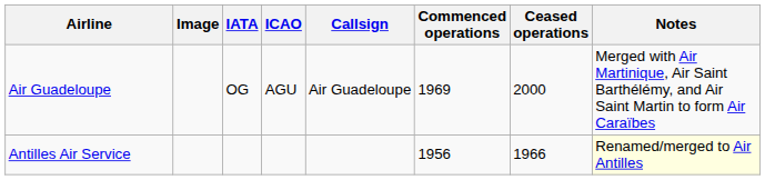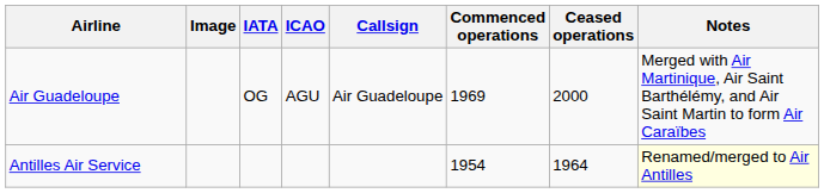 <table class="wikitable sortable" style="border-collapse:collapse; margin:auto;" border="1" cellpadding="3">
 <tr valign="middle">
 <th style="width:175px;">Airline</th>
 <th>Image</th>
 <th><a href='#'>IATA</a></th>
 <th><a href='#'>ICAO</a></th>
 <th><a href='#'>Callsign</a></th>
 <th>Commenced<br>operations</th>
 <th>Ceased<br>operations</th>
 <th style="width:175px;">Notes</th>
 </tr>
 <tr>
 <td><a href='#'>Air Guadeloupe</a></td>
 <td></td>
 <td>OG</td>
 <td>AGU</td>
 <td>Air Guadeloupe</td>
 <td>1969</td>
 <td>2000</td>
 <td>Merged with <a href='#'>Air Martinique</a>, Air Saint Barthélémy, and Air Saint Martin to form <a href='#'>Air Caraïbes</a></td>
 </tr>
 <tr>
 <td><a href='#'>Antilles Air Service</a></td>
 <td></td>
 <td></td>
 <td></td>
 <td></td>
-<td>1956</td>
-<td>1966</td>
+<td>1954</td>
+<td>1964</td>
 <td style="background: lightyellow;">Renamed/merged to <a href='#'>Air Antilles</a></td>
 </tr>
 </table>
